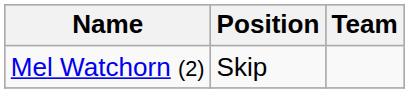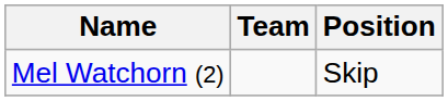 <table class="wikitable">
 <tr>
 <th><strong>Name</strong></th>
+<th><strong>Team</strong></th>
 <th><strong>Position</strong></th>
-<th><strong>Team</strong></th>
 </tr>
 <tr>
 <td><a href='#'>Mel Watchorn</a> <small>(2)</small></td>
+<td></td>
 <td>Skip</td>
-<td></td>
 </tr>
 </table>
